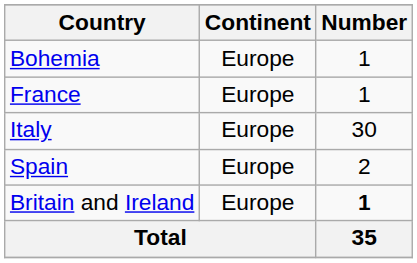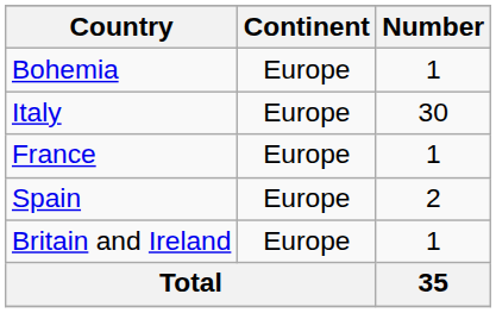 <table class="wikitable sortable" style="text-align:center">
 <tr>
 </tr>
 <tr>
 <th scope="col">Country</th>
 <th scope="col">Continent</th>
 <th scope="col">Number</th>
 </tr>
 <tr>
 <td scope="row" style="text-align:left"><a href='#'>Bohemia</a></td>
 <td>Europe</td>
 <td>1</td>
 </tr>
 <tr>
+<td scope="row" style="text-align:left"><a href='#'>Italy</a></td>
+<td>Europe</td>
+<td>30</td>
+</tr>
+<tr>
 <td scope="row" style="text-align:left"><a href='#'>France</a></td>
 <td>Europe</td>
 <td>1</td>
-</tr>
-<tr>
-<td scope="row" style="text-align:left"><a href='#'>Italy</a></td>
-<td>Europe</td>
-<td>30</td>
 </tr>
 <tr>
 <td scope="row" style="text-align:left"><a href='#'>Spain</a></td>
 <td>Europe</td>
 <td>2</td>
 </tr>
 <tr>
 <td scope="row" style="text-align:left"><a href='#'>Britain</a> and <a href='#'>Ireland</a></td>
 <td>Europe</td>
-<td><strong>1</strong></td>
+<td>1</td>
 </tr>
 <tr>
 <th scope="row" colspan="2">Total</th>
 <th>35</th>
 </tr>
 <tr>
 </tr>
 </table>
